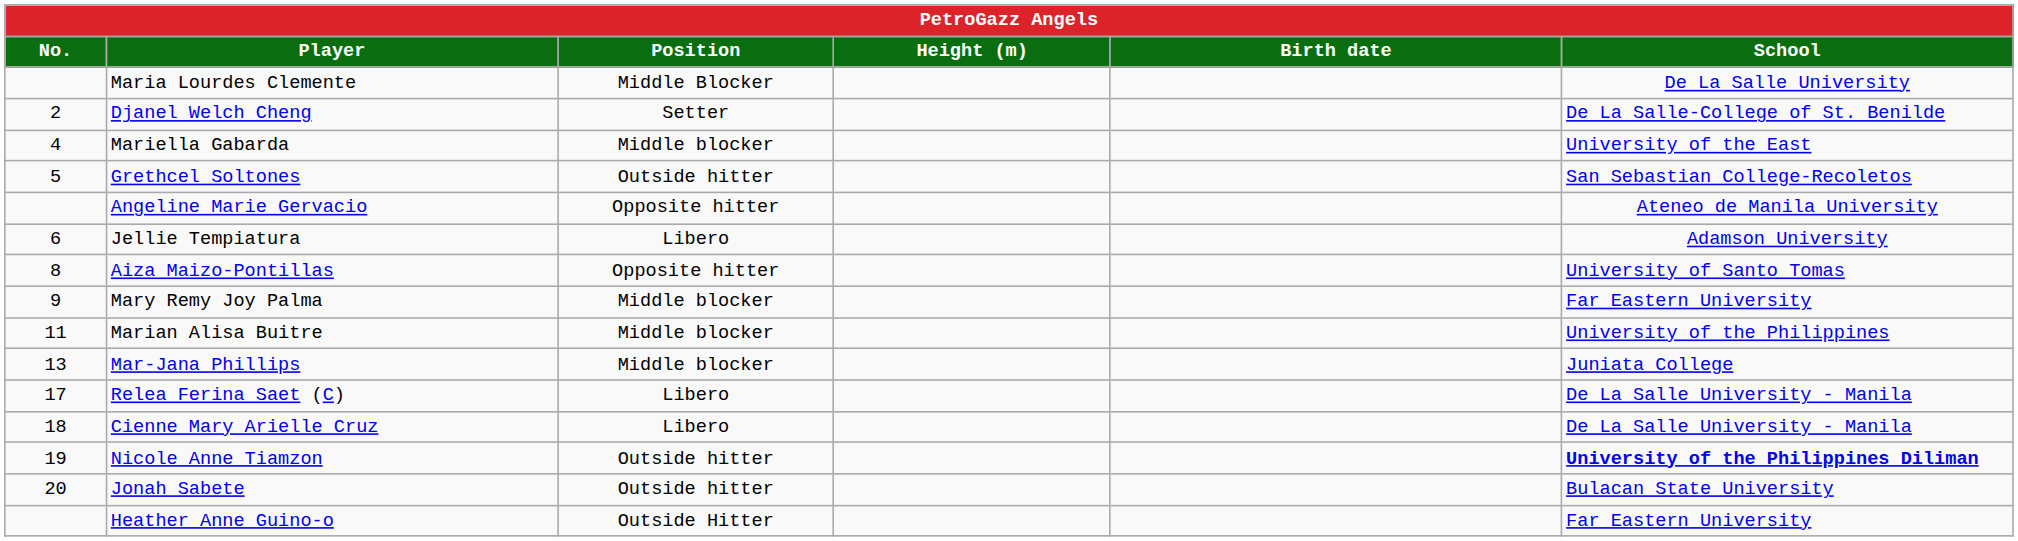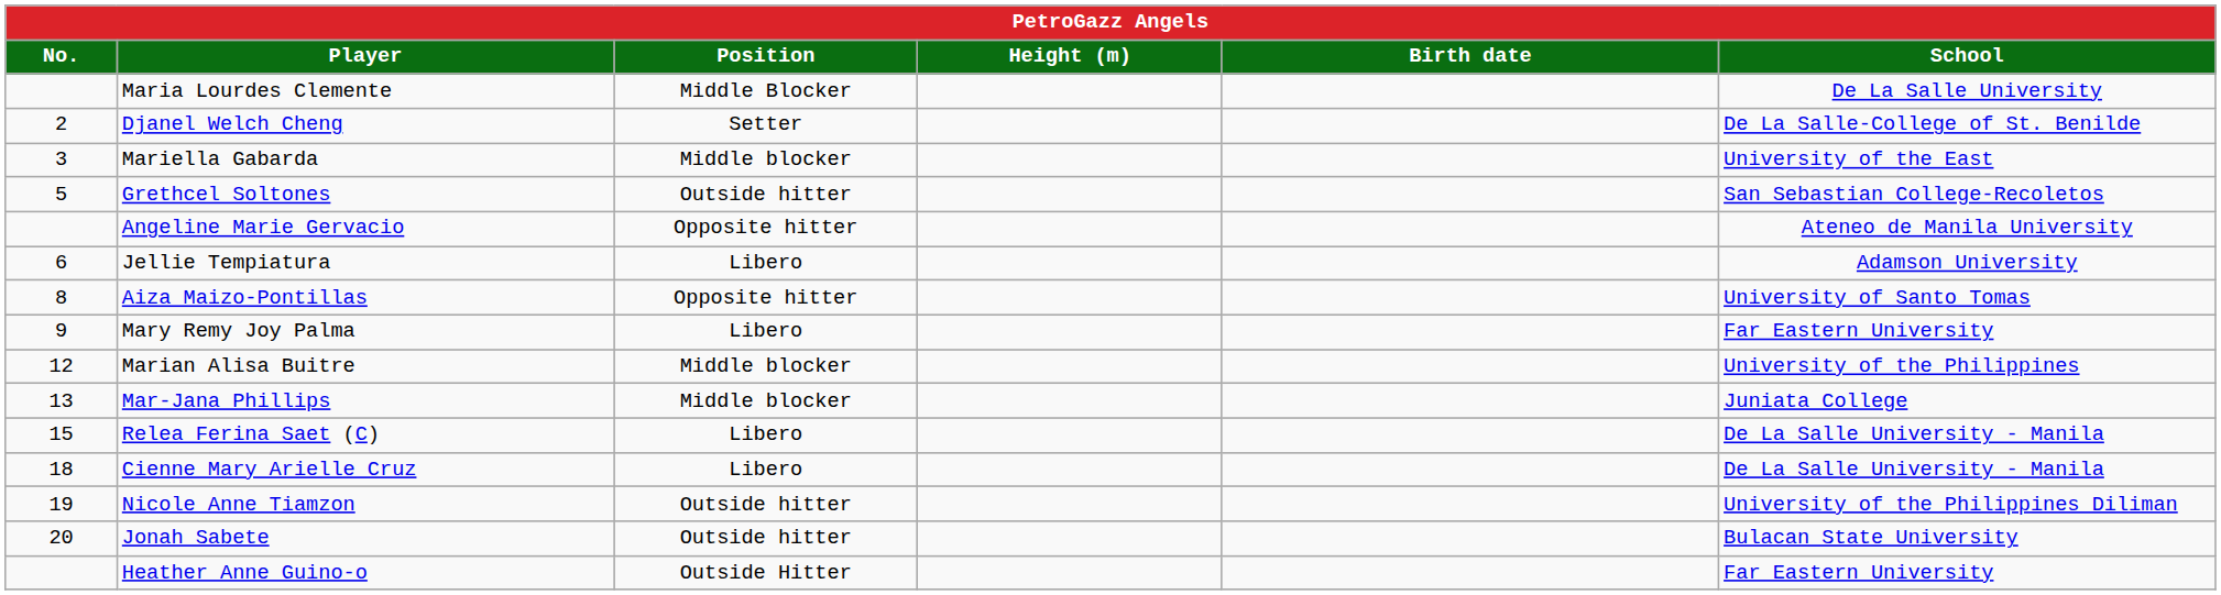 <table class="wikitable sortable" style="text-align:center; width:100%; font-size:90%;">
 <tr>
 <th colspan="8" style= "background:#DC2329; color:white; text-align: center"><strong>PetroGazz Angels</strong></th>
 </tr>
 <tr>
 <th style="width:3em; background:#0A6E11; color:white;">No.</th>
 <th style="width:15em; background:#0A6E11; color:white;">Player</th>
 <th style="width:9em; background:#0A6E11; color:white;">Position</th>
 <th style="width:9em; background:#0A6E11; color:white">Height (m)</th>
 <th style="width:15em; background:#0A6E11; color:white;">Birth date</th>
 <th style="width:15em; background:#0A6E11; color:white;">School</th>
 </tr>
 <tr>
 <td></td>
 <td align=left> Maria Lourdes Clemente</td>
 <td>Middle Blocker</td>
 <td></td>
 <td align=right></td>
 <td><a href='#'>De La Salle University</a></td>
 </tr>
 <tr>
 <td align=center>2</td>
 <td align=left> <a href='#'>Djanel Welch Cheng</a></td>
 <td>Setter</td>
 <td align=center></td>
 <td align=right></td>
 <td align=left><a href='#'>De La Salle-College of St. Benilde</a></td>
 </tr>
 <tr>
-<td align=center>4</td>
+<td align=center>3</td>
 <td align=left> Mariella Gabarda</td>
 <td>Middle blocker</td>
 <td align=center></td>
 <td align=right></td>
 <td align=left><a href='#'>University of the East</a></td>
 </tr>
 <tr>
 <td align=center>5</td>
 <td align=left> <a href='#'>Grethcel Soltones</a></td>
 <td>Outside hitter</td>
 <td align=center></td>
 <td align=right></td>
 <td align=left><a href='#'>San Sebastian College-Recoletos</a></td>
 </tr>
 <tr>
 <td></td>
 <td align=left> <a href='#'>Angeline Marie Gervacio</a></td>
 <td>Opposite hitter</td>
 <td></td>
 <td align=right></td>
 <td><a href='#'>Ateneo de Manila University</a></td>
 </tr>
 <tr>
 <td align=center>6</td>
 <td align=left> Jellie Tempiatura</td>
 <td>Libero</td>
 <td></td>
 <td align=right></td>
 <td><a href='#'>Adamson University</a></td>
 </tr>
 <tr>
 <td align=center>8</td>
 <td align=left> <a href='#'>Aiza Maizo-Pontillas</a></td>
 <td>Opposite hitter</td>
 <td align=center></td>
 <td align=right></td>
 <td align=left><a href='#'>University of Santo Tomas</a></td>
 </tr>
 <tr>
 <td align=center>9</td>
 <td align=left> Mary Remy Joy Palma</td>
-<td>Middle blocker</td>
+<td>Libero</td>
 <td align=center></td>
 <td align=right></td>
 <td align=left><a href='#'>Far Eastern University</a></td>
 </tr>
 <tr>
-<td align=center>11</td>
+<td align=center>12</td>
 <td align=left> Marian Alisa Buitre</td>
 <td>Middle blocker</td>
 <td align=center></td>
 <td align=right></td>
 <td align=left><a href='#'>University of the Philippines</a></td>
 </tr>
 <tr>
 <td align=center>13</td>
 <td align=left>  <a href='#'>Mar-Jana Phillips</a></td>
 <td>Middle blocker</td>
 <td align=center></td>
 <td align=right></td>
 <td align=left><a href='#'>Juniata College</a></td>
 </tr>
 <tr>
-<td align=center>17</td>
+<td align=center>15</td>
 <td align=left> <a href='#'>Relea Ferina Saet</a> (<a href='#'>C</a>)</td>
 <td>Libero</td>
 <td align=center></td>
 <td align=right></td>
 <td align=left><a href='#'>De La Salle University - Manila</a></td>
 </tr>
 <tr>
 <td align=center>18</td>
 <td align=left> <a href='#'>Cienne Mary Arielle Cruz</a></td>
 <td>Libero</td>
 <td align=center></td>
 <td align=right></td>
 <td align=left><a href='#'>De La Salle University - Manila</a></td>
 </tr>
 <tr>
 <td align=center>19</td>
 <td align=left> <a href='#'>Nicole Anne Tiamzon</a></td>
 <td>Outside hitter</td>
 <td align=center></td>
 <td align=right></td>
-<td align=left><strong><a href='#'>University of the Philippines Diliman</a></strong></td>
+<td align=left><a href='#'>University of the Philippines Diliman</a></td>
 </tr>
 <tr>
 <td align=center>20</td>
 <td align=left> <a href='#'>Jonah Sabete</a></td>
 <td>Outside hitter</td>
 <td align=center></td>
 <td align=right></td>
 <td align=left><a href='#'>Bulacan State University</a></td>
 </tr>
 <tr>
 <td></td>
 <td align=left> <a href='#'>Heather Anne Guino-o</a></td>
 <td>Outside Hitter</td>
 <td></td>
 <td align=right></td>
 <td align=left><a href='#'>Far Eastern University</a></td>
 </tr>
 </table>
